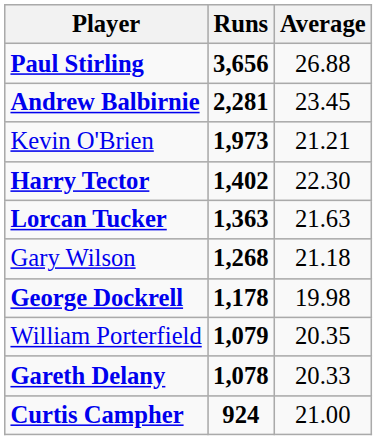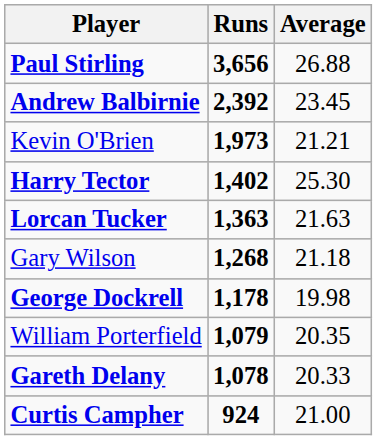 <table class="wikitable sortable" style="text-align:center;">
 <tr>
 <th class="unsortable">Player</th>
 <th>Runs</th>
 <th>Average</th>
 </tr>
 <tr>
 <td align="left"><strong><a href='#'>Paul Stirling</a></strong></td>
 <td><strong>3,656</strong></td>
 <td>26.88</td>
 </tr>
 <tr>
 <td align="left"><strong><a href='#'>Andrew Balbirnie</a></strong></td>
-<td><strong>2,281</strong></td>
+<td><strong>2,392</strong></td>
 <td>23.45</td>
 </tr>
 <tr>
 <td align="left"><a href='#'>Kevin O'Brien</a></td>
 <td><strong>1,973</strong></td>
 <td>21.21</td>
 </tr>
 <tr>
 <td align="left"><strong><a href='#'>Harry Tector</a></strong></td>
 <td><strong>1,402</strong></td>
-<td>22.30</td>
+<td>25.30</td>
 </tr>
 <tr>
 <td align="left"><strong><a href='#'>Lorcan Tucker</a></strong></td>
 <td><strong>1,363</strong></td>
 <td>21.63</td>
 </tr>
 <tr>
 <td align="left"><a href='#'>Gary Wilson</a></td>
 <td><strong>1,268</strong></td>
 <td>21.18</td>
 </tr>
 <tr>
 <td align="left"><strong><a href='#'>George Dockrell</a></strong></td>
 <td><strong>1,178</strong></td>
 <td>19.98</td>
 </tr>
 <tr>
 <td align="left"><a href='#'>William Porterfield</a></td>
 <td><strong>1,079</strong></td>
 <td>20.35</td>
 </tr>
 <tr>
 <td align="left"><strong><a href='#'>Gareth Delany</a></strong></td>
 <td><strong>1,078</strong></td>
 <td>20.33</td>
 </tr>
 <tr>
 <td align="left"><strong><a href='#'>Curtis Campher</a></strong></td>
 <td><strong>924</strong></td>
 <td>21.00</td>
 </tr>
 </table>
